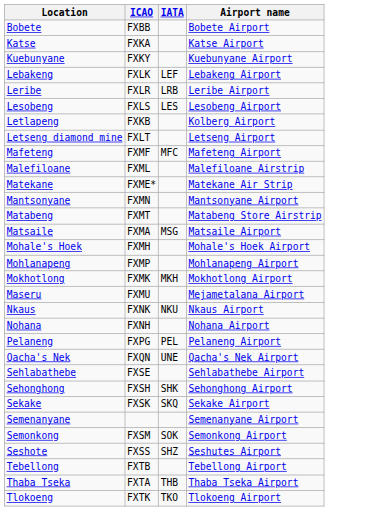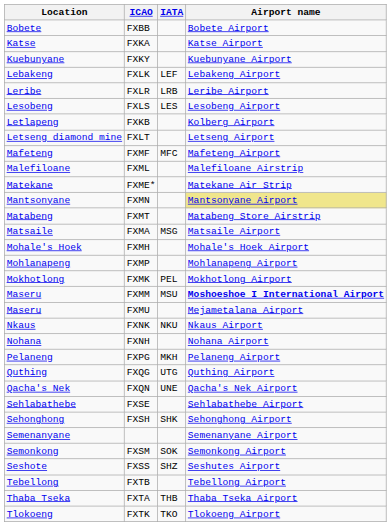 <table class="wikitable sortable">
 <tr valign="baseline">
 <th>Location</th>
 <th><a href='#'>ICAO</a></th>
 <th><a href='#'>IATA</a></th>
 <th>Airport name</th>
 </tr>
 <tr valign="top">
 <td><a href='#'>Bobete</a></td>
 <td>FXBB</td>
 <td></td>
 <td><a href='#'>Bobete Airport</a></td>
 </tr>
 <tr valign="top">
 <td><a href='#'>Katse</a></td>
 <td>FXKA</td>
 <td></td>
 <td><a href='#'>Katse Airport</a></td>
 </tr>
 <tr valign="top">
 <td><a href='#'>Kuebunyane</a></td>
 <td>FXKY</td>
 <td></td>
 <td><a href='#'>Kuebunyane Airport</a></td>
 </tr>
 <tr valign="top">
 <td><a href='#'>Lebakeng</a></td>
 <td>FXLK</td>
 <td>LEF</td>
 <td><a href='#'>Lebakeng Airport</a></td>
 </tr>
 <tr valign="top">
 <td><a href='#'>Leribe</a></td>
 <td>FXLR</td>
 <td>LRB</td>
 <td><a href='#'>Leribe Airport</a></td>
 </tr>
 <tr valign="top">
 <td><a href='#'>Lesobeng</a></td>
 <td>FXLS</td>
 <td>LES</td>
 <td><a href='#'>Lesobeng Airport</a></td>
 </tr>
 <tr valign="top">
 <td><a href='#'>Letlapeng</a></td>
 <td>FXKB</td>
 <td></td>
 <td><a href='#'>Kolberg Airport</a></td>
 </tr>
 <tr valign="top">
 <td><a href='#'>Letseng diamond mine</a></td>
 <td>FXLT</td>
 <td></td>
 <td><a href='#'>Letseng Airport</a></td>
 </tr>
 <tr valign="top">
 <td><a href='#'>Mafeteng</a></td>
 <td>FXMF</td>
 <td>MFC</td>
 <td><a href='#'>Mafeteng Airport</a></td>
 </tr>
 <tr valign="top">
 <td><a href='#'>Malefiloane</a></td>
 <td>FXML</td>
 <td></td>
 <td><a href='#'>Malefiloane Airstrip</a></td>
 </tr>
 <tr valign="top">
 <td><a href='#'>Matekane</a></td>
 <td>FXME*</td>
 <td></td>
 <td><a href='#'>Matekane Air Strip</a></td>
 </tr>
 <tr valign="top">
 <td><a href='#'>Mantsonyane</a></td>
 <td>FXMN</td>
 <td></td>
-<td><a href='#'>Mantsonyane Airport</a></td>
+<td style="background: khaki;"><a href='#'>Mantsonyane Airport</a></td>
 </tr>
 <tr valign="top">
 <td><a href='#'>Matabeng</a></td>
 <td>FXMT</td>
 <td></td>
 <td><a href='#'>Matabeng Store Airstrip</a></td>
 </tr>
 <tr valign="top">
 <td><a href='#'>Matsaile</a></td>
 <td>FXMA</td>
 <td>MSG</td>
 <td><a href='#'>Matsaile Airport</a></td>
 </tr>
 <tr valign="top">
 <td><a href='#'>Mohale's Hoek</a></td>
 <td>FXMH</td>
 <td></td>
 <td><a href='#'>Mohale's Hoek Airport</a></td>
 </tr>
 <tr valign="top">
 <td><a href='#'>Mohlanapeng</a></td>
 <td>FXMP</td>
 <td></td>
 <td><a href='#'>Mohlanapeng Airport</a></td>
 </tr>
 <tr valign="top">
 <td><a href='#'>Mokhotlong</a></td>
 <td>FXMK</td>
-<td>MKH</td>
+<td>PEL</td>
 <td><a href='#'>Mokhotlong Airport</a></td>
+</tr>
+<tr valign="top">
+<td><a href='#'>Maseru</a></td>
+<td>FXMM</td>
+<td>MSU</td>
+<td><strong><a href='#'>Moshoeshoe I International Airport</a></strong></td>
 </tr>
 <tr valign="top">
 <td><a href='#'>Maseru</a></td>
 <td>FXMU</td>
 <td></td>
 <td><a href='#'>Mejametalana Airport</a></td>
 </tr>
 <tr valign="top">
 <td><a href='#'>Nkaus</a></td>
 <td>FXNK</td>
 <td>NKU</td>
 <td><a href='#'>Nkaus Airport</a></td>
 </tr>
 <tr valign="top">
 <td><a href='#'>Nohana</a></td>
 <td>FXNH</td>
 <td></td>
 <td><a href='#'>Nohana Airport</a></td>
 </tr>
 <tr valign="top">
 <td><a href='#'>Pelaneng</a></td>
 <td>FXPG</td>
-<td>PEL</td>
+<td>MKH</td>
 <td><a href='#'>Pelaneng Airport</a></td>
+</tr>
+<tr valign="top">
+<td><a href='#'>Quthing</a></td>
+<td>FXQG</td>
+<td>UTG</td>
+<td><a href='#'>Quthing Airport</a></td>
 </tr>
 <tr valign="top">
 <td><a href='#'>Qacha's Nek</a></td>
 <td>FXQN</td>
 <td>UNE</td>
 <td><a href='#'>Qacha's Nek Airport</a></td>
 </tr>
 <tr valign="top">
 <td><a href='#'>Sehlabathebe</a></td>
 <td>FXSE</td>
 <td></td>
 <td><a href='#'>Sehlabathebe Airport</a></td>
 </tr>
 <tr valign="top">
 <td><a href='#'>Sehonghong</a></td>
 <td>FXSH</td>
 <td>SHK</td>
 <td><a href='#'>Sehonghong Airport</a></td>
-</tr>
-<tr valign="top">
-<td><a href='#'>Sekake</a></td>
-<td>FXSK</td>
-<td>SKQ</td>
-<td><a href='#'>Sekake Airport</a></td>
 </tr>
 <tr valign="top">
 <td><a href='#'>Semenanyane</a></td>
 <td></td>
 <td></td>
 <td><a href='#'>Semenanyane Airport</a></td>
 </tr>
 <tr valign="top">
 <td><a href='#'>Semonkong</a></td>
 <td>FXSM</td>
 <td>SOK</td>
 <td><a href='#'>Semonkong Airport</a></td>
 </tr>
 <tr valign="top">
 <td><a href='#'>Seshote</a></td>
 <td>FXSS</td>
 <td>SHZ</td>
 <td><a href='#'>Seshutes Airport</a></td>
 </tr>
 <tr valign="top">
 <td><a href='#'>Tebellong</a></td>
 <td>FXTB</td>
 <td></td>
 <td><a href='#'>Tebellong Airport</a></td>
 </tr>
 <tr valign="top">
 <td><a href='#'>Thaba Tseka</a></td>
 <td>FXTA</td>
 <td>THB</td>
 <td><a href='#'>Thaba Tseka Airport</a></td>
 </tr>
 <tr valign="top">
 <td><a href='#'>Tlokoeng</a></td>
 <td>FXTK</td>
 <td>TKO</td>
 <td><a href='#'>Tlokoeng Airport</a></td>
 </tr>
 </table>
